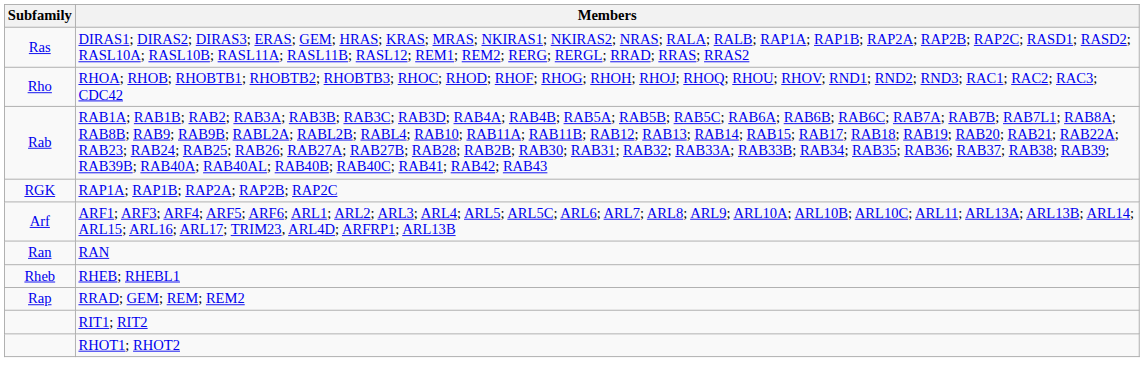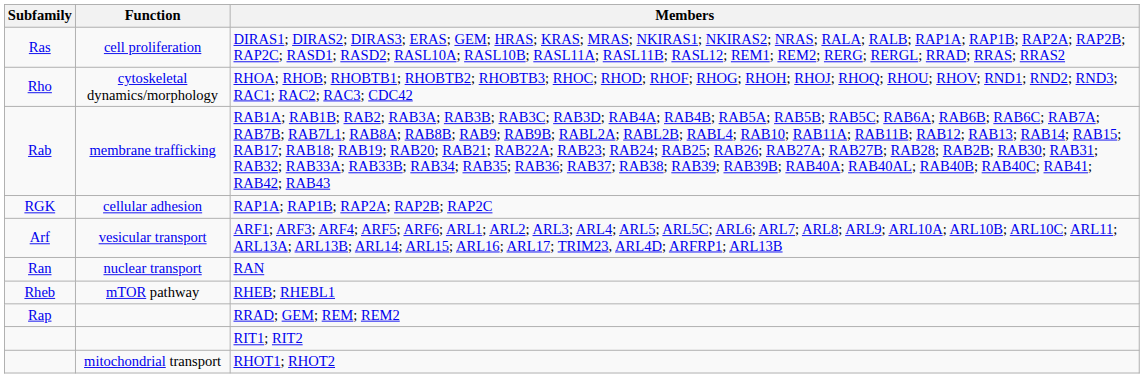 <table class="wikitable" style="text-align:center">
 <tr>
 <th>Subfamily</th>
+<th>Function</th>
 <th>Members</th>
 </tr>
 <tr>
 <td><a href='#'>Ras</a></td>
+<td><a href='#'>cell proliferation</a></td>
 <td align=left><a href='#'>DIRAS1</a>; <a href='#'>DIRAS2</a>; <a href='#'>DIRAS3</a>; <a href='#'>ERAS</a>; <a href='#'>GEM</a>; <a href='#'>HRAS</a>; <a href='#'>KRAS</a>; <a href='#'>MRAS</a>; <a href='#'>NKIRAS1</a>; <a href='#'>NKIRAS2</a>; <a href='#'>NRAS</a>; <a href='#'>RALA</a>; <a href='#'>RALB</a>; <a href='#'>RAP1A</a>; <a href='#'>RAP1B</a>; <a href='#'>RAP2A</a>; <a href='#'>RAP2B</a>; <a href='#'>RAP2C</a>; <a href='#'>RASD1</a>; <a href='#'>RASD2</a>; <a href='#'>RASL10A</a>; <a href='#'>RASL10B</a>; <a href='#'>RASL11A</a>; <a href='#'>RASL11B</a>; <a href='#'>RASL12</a>; <a href='#'>REM1</a>; <a href='#'>REM2</a>; <a href='#'>RERG</a>; <a href='#'>RERGL</a>; <a href='#'>RRAD</a>; <a href='#'>RRAS</a>; <a href='#'>RRAS2</a></td>
 </tr>
 <tr>
 <td><a href='#'>Rho</a></td>
+<td><a href='#'>cytoskeletal</a> dynamics/morphology</td>
 <td align=left><a href='#'>RHOA</a>; <a href='#'>RHOB</a>; <a href='#'>RHOBTB1</a>; <a href='#'>RHOBTB2</a>; <a href='#'>RHOBTB3</a>; <a href='#'>RHOC</a>; <a href='#'>RHOD</a>; <a href='#'>RHOF</a>; <a href='#'>RHOG</a>; <a href='#'>RHOH</a>; <a href='#'>RHOJ</a>; <a href='#'>RHOQ</a>; <a href='#'>RHOU</a>; <a href='#'>RHOV</a>; <a href='#'>RND1</a>; <a href='#'>RND2</a>; <a href='#'>RND3</a>; <a href='#'>RAC1</a>; <a href='#'>RAC2</a>; <a href='#'>RAC3</a>; <a href='#'>CDC42</a></td>
 </tr>
 <tr>
 <td><a href='#'>Rab</a></td>
+<td><a href='#'>membrane trafficking</a></td>
 <td align=left><a href='#'>RAB1A</a>; <a href='#'>RAB1B</a>; <a href='#'>RAB2</a>; <a href='#'>RAB3A</a>; <a href='#'>RAB3B</a>; <a href='#'>RAB3C</a>; <a href='#'>RAB3D</a>; <a href='#'>RAB4A</a>; <a href='#'>RAB4B</a>; <a href='#'>RAB5A</a>; <a href='#'>RAB5B</a>; <a href='#'>RAB5C</a>; <a href='#'>RAB6A</a>; <a href='#'>RAB6B</a>; <a href='#'>RAB6C</a>; <a href='#'>RAB7A</a>; <a href='#'>RAB7B</a>; <a href='#'>RAB7L1</a>; <a href='#'>RAB8A</a>; <a href='#'>RAB8B</a>; <a href='#'>RAB9</a>; <a href='#'>RAB9B</a>; <a href='#'>RABL2A</a>; <a href='#'>RABL2B</a>; <a href='#'>RABL4</a>; <a href='#'>RAB10</a>; <a href='#'>RAB11A</a>; <a href='#'>RAB11B</a>; <a href='#'>RAB12</a>; <a href='#'>RAB13</a>; <a href='#'>RAB14</a>; <a href='#'>RAB15</a>; <a href='#'>RAB17</a>; <a href='#'>RAB18</a>; <a href='#'>RAB19</a>; <a href='#'>RAB20</a>; <a href='#'>RAB21</a>; <a href='#'>RAB22A</a>; <a href='#'>RAB23</a>; <a href='#'>RAB24</a>; <a href='#'>RAB25</a>; <a href='#'>RAB26</a>; <a href='#'>RAB27A</a>; <a href='#'>RAB27B</a>; <a href='#'>RAB28</a>; <a href='#'>RAB2B</a>; <a href='#'>RAB30</a>; <a href='#'>RAB31</a>; <a href='#'>RAB32</a>; <a href='#'>RAB33A</a>; <a href='#'>RAB33B</a>; <a href='#'>RAB34</a>; <a href='#'>RAB35</a>; <a href='#'>RAB36</a>; <a href='#'>RAB37</a>; <a href='#'>RAB38</a>; <a href='#'>RAB39</a>; <a href='#'>RAB39B</a>; <a href='#'>RAB40A</a>; <a href='#'>RAB40AL</a>; <a href='#'>RAB40B</a>; <a href='#'>RAB40C</a>; <a href='#'>RAB41</a>; <a href='#'>RAB42</a>; <a href='#'>RAB43</a></td>
 </tr>
 <tr>
 <td><a href='#'>RGK</a></td>
+<td><a href='#'>cellular adhesion</a></td>
 <td align=left><a href='#'>RAP1A</a>; <a href='#'>RAP1B</a>; <a href='#'>RAP2A</a>; <a href='#'>RAP2B</a>; <a href='#'>RAP2C</a></td>
 </tr>
 <tr>
 <td><a href='#'>Arf</a></td>
+<td><a href='#'>vesicular transport</a></td>
 <td align=left><a href='#'>ARF1</a>; <a href='#'>ARF3</a>; <a href='#'>ARF4</a>; <a href='#'>ARF5</a>; <a href='#'>ARF6</a>; <a href='#'>ARL1</a>; <a href='#'>ARL2</a>; <a href='#'>ARL3</a>; <a href='#'>ARL4</a>; <a href='#'>ARL5</a>; <a href='#'>ARL5C</a>; <a href='#'>ARL6</a>; <a href='#'>ARL7</a>; <a href='#'>ARL8</a>; <a href='#'>ARL9</a>; <a href='#'>ARL10A</a>; <a href='#'>ARL10B</a>; <a href='#'>ARL10C</a>; <a href='#'>ARL11</a>; <a href='#'>ARL13A</a>; <a href='#'>ARL13B</a>; <a href='#'>ARL14</a>; <a href='#'>ARL15</a>; <a href='#'>ARL16</a>; <a href='#'>ARL17</a>; <a href='#'>TRIM23</a>, <a href='#'>ARL4D</a>; <a href='#'>ARFRP1</a>; <a href='#'>ARL13B</a></td>
 </tr>
 <tr>
 <td><a href='#'>Ran</a></td>
+<td><a href='#'>nuclear transport</a></td>
 <td align=left><a href='#'>RAN</a></td>
 </tr>
 <tr>
 <td><a href='#'>Rheb</a></td>
+<td><a href='#'>mTOR</a> pathway</td>
 <td align=left><a href='#'>RHEB</a>; <a href='#'>RHEBL1</a></td>
 </tr>
 <tr>
 <td><a href='#'>Rap</a></td>
+<td></td>
 <td align=left><a href='#'>RRAD</a>; <a href='#'>GEM</a>; <a href='#'>REM</a>; <a href='#'>REM2</a></td>
 </tr>
 <tr>
 <td><em></em></td>
+<td align=left></td>
 <td align=left><a href='#'>RIT1</a>; <a href='#'>RIT2</a></td>
 </tr>
 <tr>
 <td><em></em></td>
+<td><a href='#'>mitochondrial</a> transport</td>
 <td align=left><a href='#'>RHOT1</a>; <a href='#'>RHOT2</a></td>
 </tr>
 </table>
